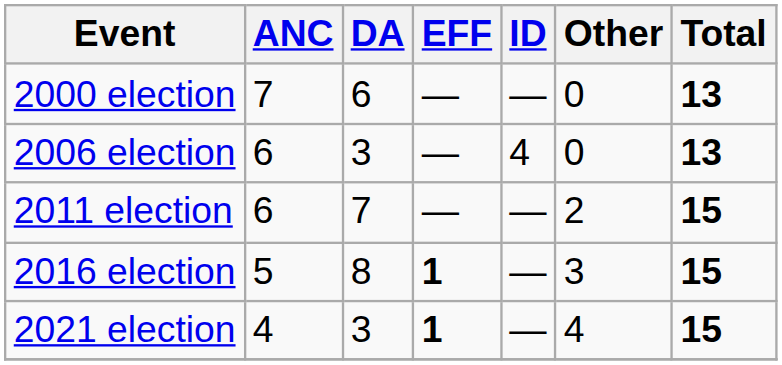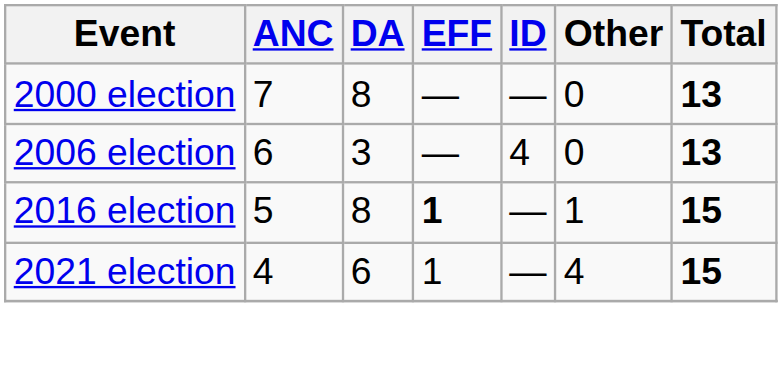 <table class="wikitable">
 <tr>
 <th>Event</th>
 <th><a href='#'>ANC</a></th>
 <th><a href='#'>DA</a></th>
 <th><a href='#'>EFF</a></th>
 <th><a href='#'>ID</a></th>
 <th>Other</th>
 <th>Total</th>
 </tr>
 <tr>
 <td><a href='#'>2000 election</a></td>
 <td>7</td>
-<td>6</td>
+<td>8</td>
 <td>—</td>
 <td>—</td>
 <td>0</td>
 <td><strong>13</strong></td>
 </tr>
 <tr>
 <td><a href='#'>2006 election</a></td>
 <td>6</td>
 <td>3</td>
 <td>—</td>
 <td>4</td>
 <td>0</td>
 <td><strong>13</strong></td>
 </tr>
 <tr>
-<td><a href='#'>2011 election</a></td>
-<td>6</td>
-<td>7</td>
-<td>—</td>
-<td>—</td>
-<td>2</td>
-<td><strong>15</strong></td>
-</tr>
-<tr>
 <td><a href='#'>2016 election</a></td>
 <td>5</td>
 <td>8</td>
 <td><strong>1</strong></td>
 <td>—</td>
-<td>3</td>
+<td>1</td>
 <td><strong>15</strong></td>
 </tr>
 <tr>
 <td><a href='#'>2021 election</a></td>
 <td>4</td>
-<td>3</td>
-<td><strong>1</strong></td>
+<td>6</td>
+<td>1</td>
 <td>—</td>
 <td>4</td>
 <td><strong>15</strong></td>
 </tr>
 <tr>
 </tr>
 </table>
